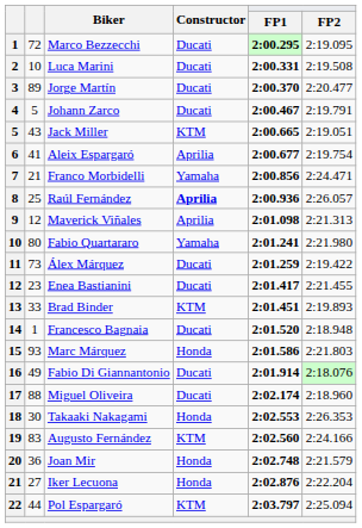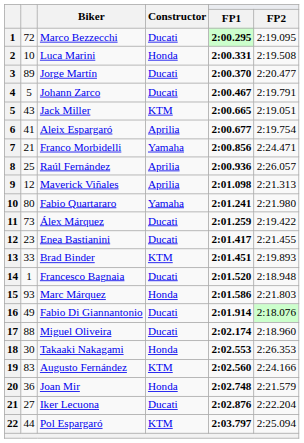 <table class="wikitable sortable" style="font-size: 85%;">
 <tr>
 <th rowspan="2"></th>
 <th rowspan="2"></th>
 <th rowspan="2">Biker</th>
 <th rowspan="2">Constructor</th>
 <th colspan="3" style="background:#eaecf0; text-align:center;"></th>
 </tr>
 <tr>
 <th scope="col">FP1</th>
 <th scope="col">FP2</th>
 </tr>
 <tr>
 <th scope="row">1</th>
 <td align="center">72</td>
 <td> <a href='#'>Marco Bezzecchi</a></td>
 <td><a href='#'>Ducati</a></td>
 <td style="background:#ccffcc;"><strong>2:00.295</strong></td>
 <td>2:19.095</td>
 </tr>
 <tr>
 <th scope="row">2</th>
 <td align="center">10</td>
 <td> <a href='#'>Luca Marini</a></td>
-<td><a href='#'>Ducati</a></td>
+<td><a href='#'>Honda</a></td>
 <td><strong>2:00.331</strong></td>
 <td>2:19.508</td>
 </tr>
 <tr>
 <th scope="row">3</th>
 <td align="center">89</td>
 <td> <a href='#'>Jorge Martín</a></td>
 <td><a href='#'>Ducati</a></td>
 <td><strong>2:00.370</strong></td>
 <td>2:20.477</td>
 </tr>
 <tr>
 <th scope="row">4</th>
 <td align="center">5</td>
 <td> <a href='#'>Johann Zarco</a></td>
 <td><a href='#'>Ducati</a></td>
 <td><strong>2:00.467</strong></td>
 <td>2:19.791</td>
 </tr>
 <tr>
 <th scope="row">5</th>
 <td align="center">43</td>
 <td> <a href='#'>Jack Miller</a></td>
 <td><a href='#'>KTM</a></td>
 <td><strong>2:00.665</strong></td>
 <td>2:19.051</td>
 </tr>
 <tr>
 <th scope="row">6</th>
 <td align="center">41</td>
 <td> <a href='#'>Aleix Espargaró</a></td>
 <td><a href='#'>Aprilia</a></td>
 <td><strong>2:00.677</strong></td>
 <td>2:19.754</td>
 </tr>
 <tr>
 <th scope="row">7</th>
 <td align="center">21</td>
 <td> <a href='#'>Franco Morbidelli</a></td>
 <td><a href='#'>Yamaha</a></td>
 <td><strong>2:00.856</strong></td>
 <td>2:24.471</td>
 </tr>
 <tr>
 <th scope="row">8</th>
 <td align="center">25</td>
 <td> <a href='#'>Raúl Fernández</a></td>
-<td><strong><a href='#'>Aprilia</a></strong></td>
+<td><a href='#'>Aprilia</a></td>
 <td><strong>2:00.936</strong></td>
 <td>2:26.057</td>
 </tr>
 <tr>
 <th scope="row">9</th>
 <td align="center">12</td>
 <td> <a href='#'>Maverick Viñales</a></td>
 <td><a href='#'>Aprilia</a></td>
 <td><strong>2:01.098</strong></td>
 <td>2:21.313</td>
 </tr>
 <tr>
 <th scope="row">10</th>
 <td align="center">80</td>
 <td> <a href='#'>Fabio Quartararo</a></td>
 <td><a href='#'>Yamaha</a></td>
 <td><strong>2:01.241</strong></td>
 <td>2:21.980</td>
 </tr>
 <tr>
 <th scope="row">11</th>
 <td align="center">73</td>
 <td> <a href='#'>Álex Márquez</a></td>
 <td><a href='#'>Ducati</a></td>
 <td><strong>2:01.259</strong></td>
 <td>2:19.422</td>
 </tr>
 <tr>
 <th scope="row">12</th>
 <td align="center">23</td>
 <td> <a href='#'>Enea Bastianini</a></td>
 <td><a href='#'>Ducati</a></td>
 <td><strong>2:01.417</strong></td>
 <td>2:21.455</td>
 </tr>
 <tr>
 <th scope="row">13</th>
 <td align="center">33</td>
 <td> <a href='#'>Brad Binder</a></td>
 <td><a href='#'>KTM</a></td>
 <td><strong>2:01.451</strong></td>
 <td>2:19.893</td>
 </tr>
 <tr>
 <th scope="row">14</th>
 <td align="center">1</td>
 <td> <a href='#'>Francesco Bagnaia</a></td>
 <td><a href='#'>Ducati</a></td>
 <td><strong>2:01.520</strong></td>
 <td>2:18.948</td>
 </tr>
 <tr>
 <th scope="row">15</th>
 <td align="center">93</td>
 <td> <a href='#'>Marc Márquez</a></td>
 <td><a href='#'>Honda</a></td>
 <td><strong>2:01.586</strong></td>
 <td>2:21.803</td>
 </tr>
 <tr>
 <th scope="row">16</th>
 <td align="center">49</td>
 <td> <a href='#'>Fabio Di Giannantonio</a></td>
 <td><a href='#'>Ducati</a></td>
 <td><strong>2:01.914</strong></td>
 <td style="background:#CCFFCC;">2:18.076</td>
 </tr>
 <tr>
 <th scope="row">17</th>
 <td align="center">88</td>
 <td> <a href='#'>Miguel Oliveira</a></td>
 <td><a href='#'>Ducati</a></td>
 <td><strong>2:02.174</strong></td>
 <td>2:18.960</td>
 </tr>
 <tr>
 <th scope="row">18</th>
 <td align="center">30</td>
 <td> <a href='#'>Takaaki Nakagami</a></td>
 <td><a href='#'>Honda</a></td>
 <td><strong>2:02.553</strong></td>
 <td>2:26.353</td>
 </tr>
 <tr>
 <th scope="row">19</th>
 <td align="center">83</td>
 <td> <a href='#'>Augusto Fernández</a></td>
 <td><a href='#'>KTM</a></td>
 <td><strong>2:02.560</strong></td>
 <td>2:24.166</td>
 </tr>
 <tr>
 <th scope="row">20</th>
 <td align="center">36</td>
 <td> <a href='#'>Joan Mir</a></td>
 <td><a href='#'>Honda</a></td>
 <td><strong>2:02.748</strong></td>
 <td>2:21.579</td>
 </tr>
 <tr>
 <th scope="row">21</th>
 <td align="center">27</td>
 <td> <a href='#'>Iker Lecuona</a></td>
-<td><a href='#'>Honda</a></td>
+<td><a href='#'>Ducati</a></td>
 <td><strong>2:02.876</strong></td>
 <td>2:22.204</td>
 </tr>
 <tr>
 <th scope="row">22</th>
 <td align="center">44</td>
 <td> <a href='#'>Pol Espargaró</a></td>
 <td><a href='#'>KTM</a></td>
 <td><strong>2:03.797</strong></td>
 <td>2:25.094</td>
 </tr>
 <tr>
 <th colspan="7"></th>
 </tr>
 </table>
